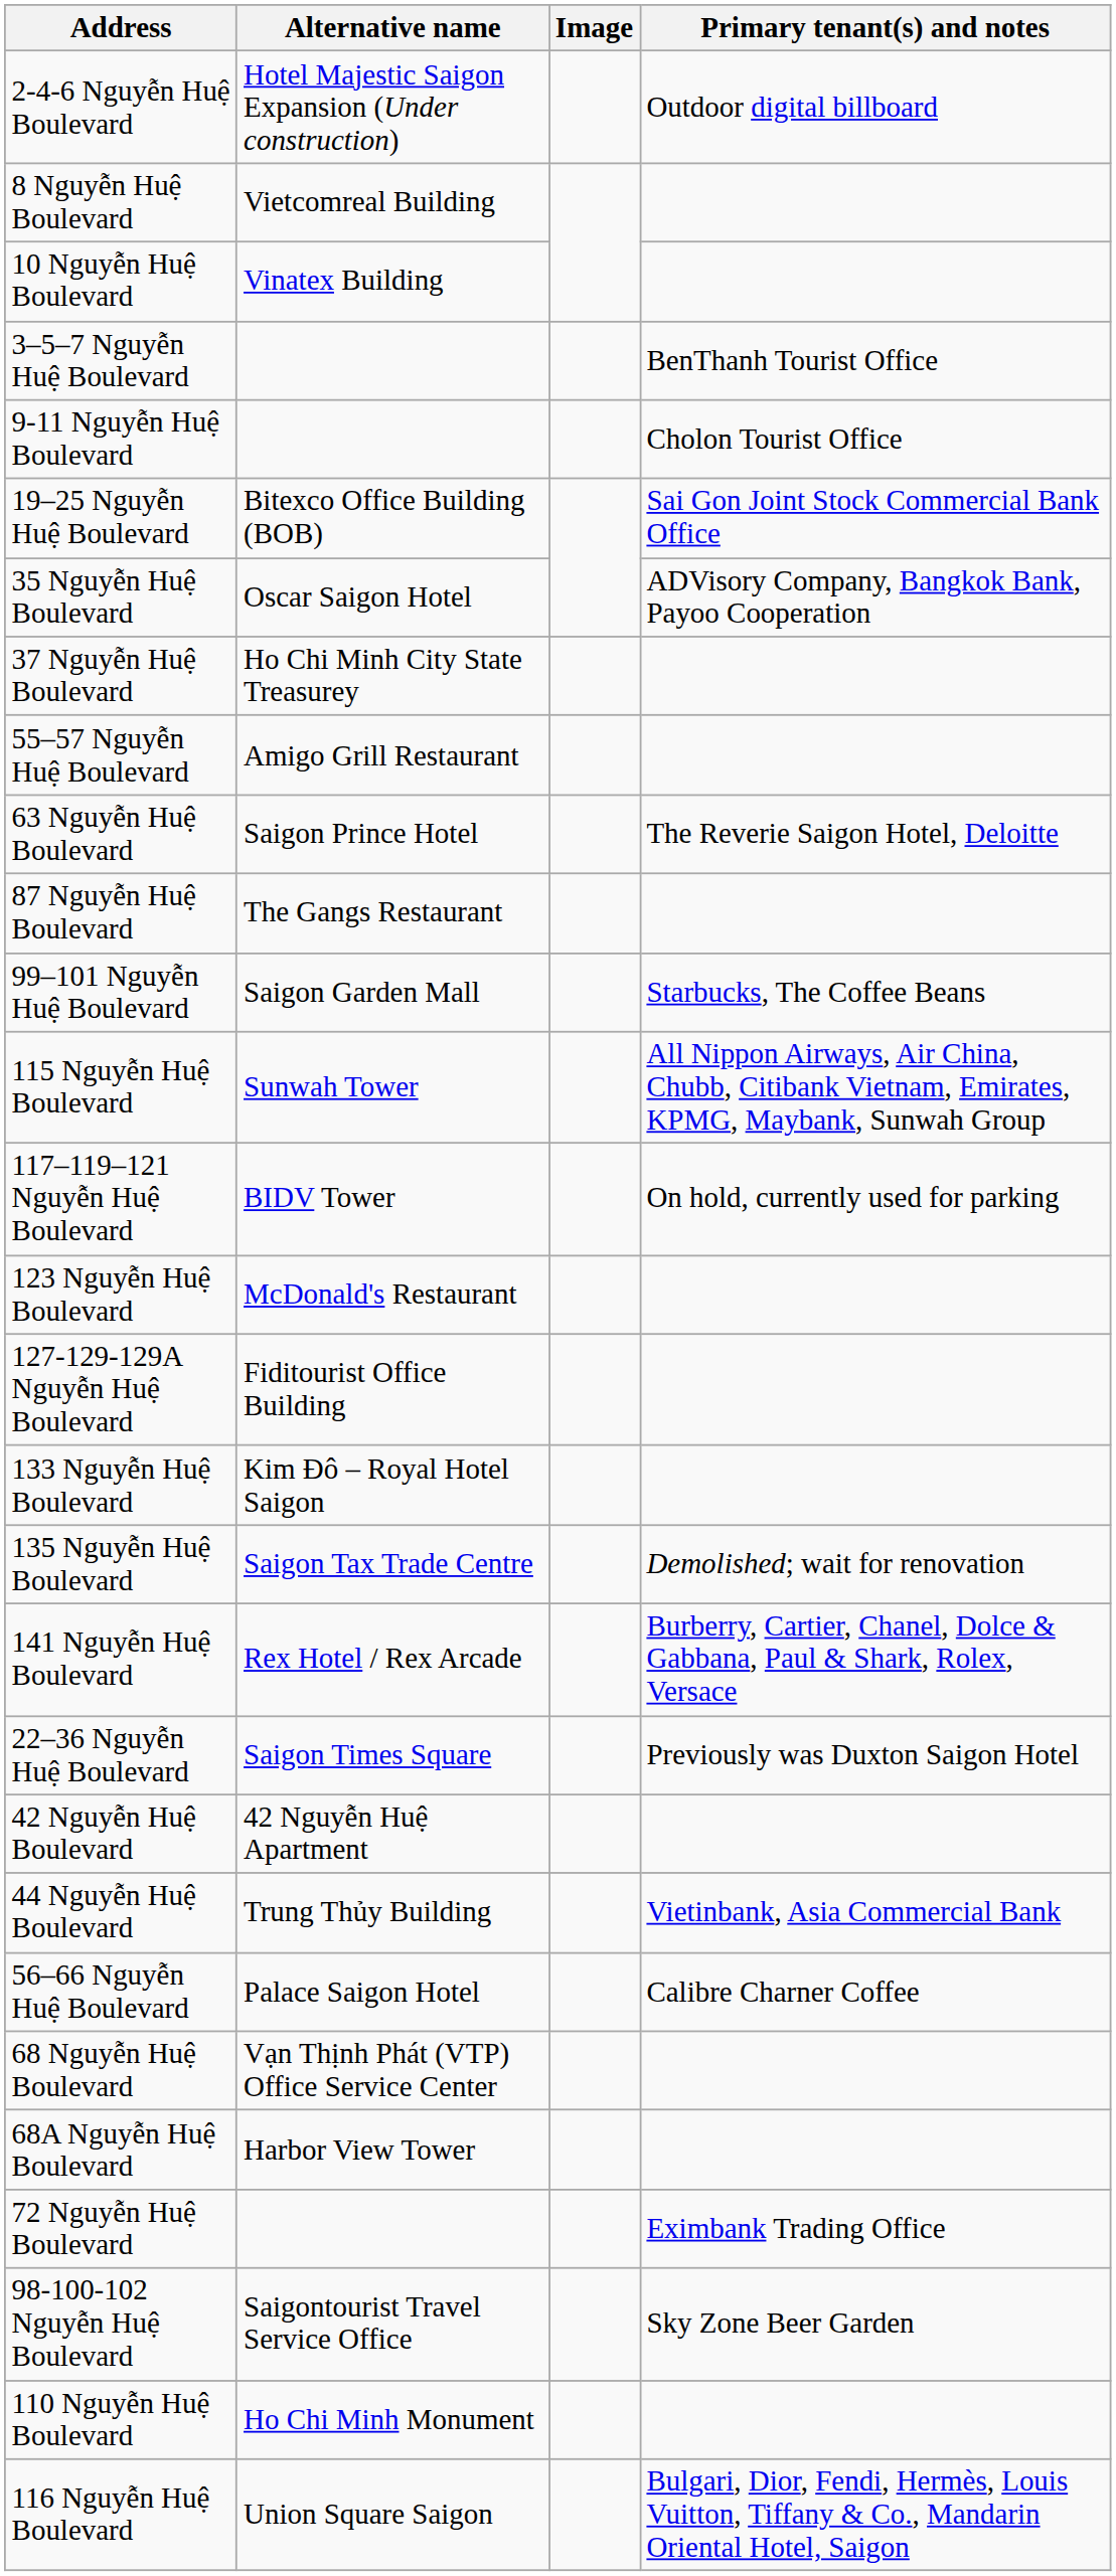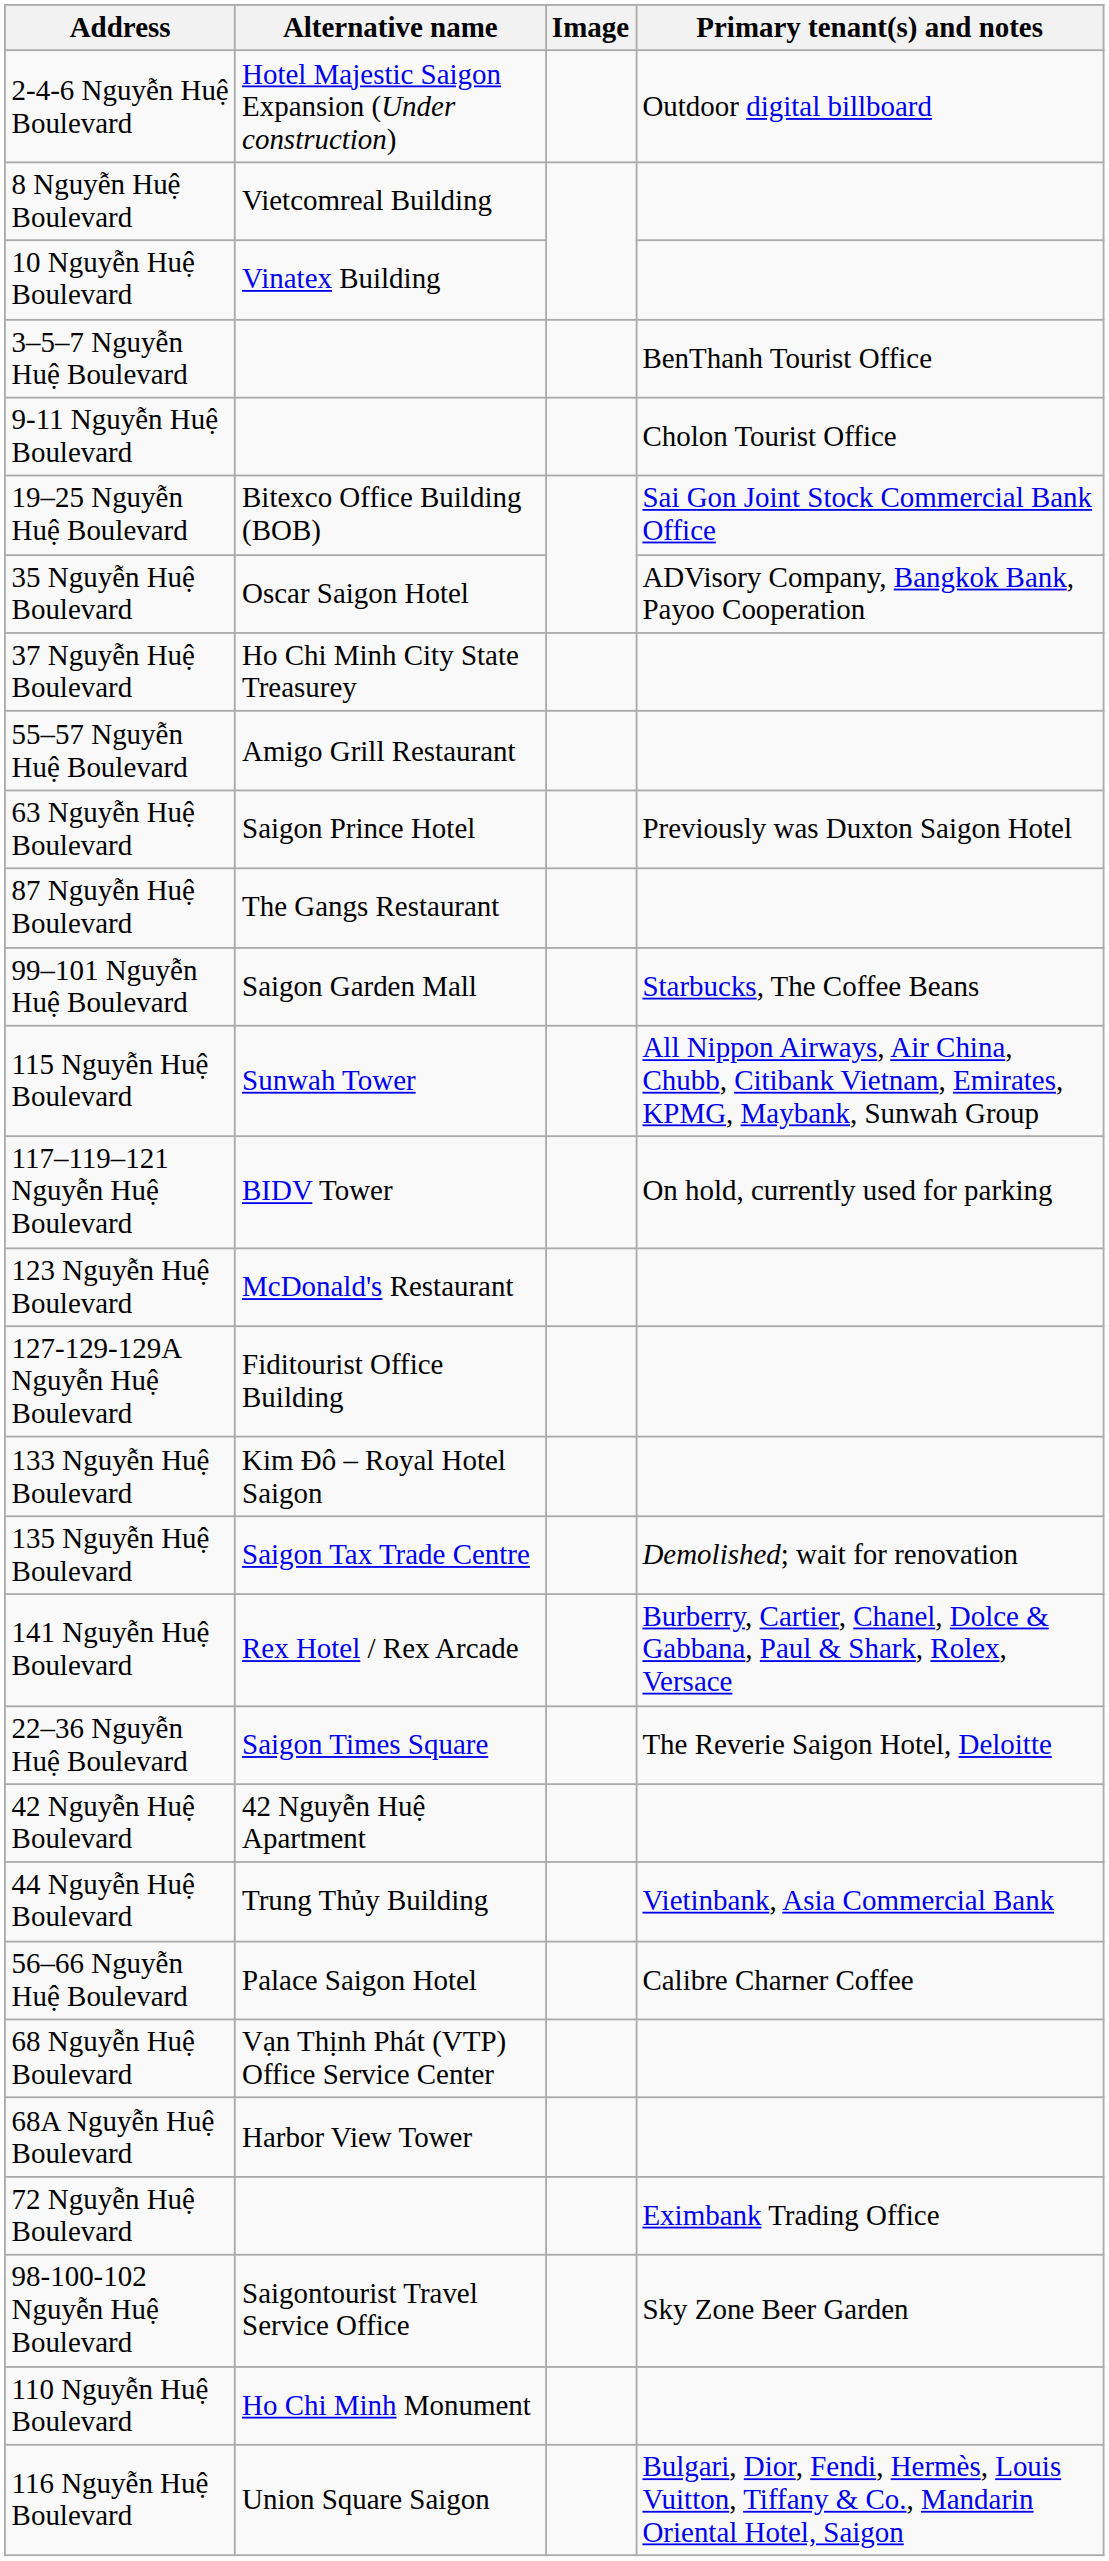 <table class="wikitable">
 <tr>
 <th>Address</th>
 <th>Alternative name</th>
 <th>Image</th>
 <th>Primary tenant(s) and notes</th>
 </tr>
 <tr>
 <td>2-4-6 Nguyễn Huệ Boulevard</td>
 <td><a href='#'>Hotel Majestic Saigon</a> Expansion (<em>Under construction</em>)</td>
 <td></td>
 <td>Outdoor <a href='#'>digital billboard</a></td>
 </tr>
 <tr>
 <td>8 Nguyễn Huệ Boulevard</td>
 <td>Vietcomreal Building</td>
 <td rowspan="2"></td>
 <td></td>
 </tr>
 <tr>
 <td>10 Nguyễn Huệ Boulevard</td>
 <td><a href='#'>Vinatex</a> Building</td>
 <td></td>
 </tr>
 <tr>
 <td>3–5–7 Nguyễn Huệ Boulevard</td>
 <td></td>
 <td></td>
 <td>BenThanh Tourist Office</td>
 </tr>
 <tr>
 <td>9-11 Nguyễn Huệ Boulevard</td>
 <td></td>
 <td></td>
 <td>Cholon Tourist Office</td>
 </tr>
 <tr>
 <td>19–25 Nguyễn Huệ Boulevard</td>
 <td>Bitexco Office Building (BOB)</td>
 <td rowspan="2"></td>
 <td><a href='#'>Sai Gon Joint Stock Commercial Bank Office</a></td>
 </tr>
 <tr>
 <td>35 Nguyễn Huệ Boulevard</td>
 <td>Oscar Saigon Hotel</td>
 <td>ADVisory Company, <a href='#'>Bangkok Bank</a>, Payoo Cooperation</td>
 </tr>
 <tr>
 <td>37 Nguyễn Huệ Boulevard</td>
 <td>Ho Chi Minh City State Treasurey</td>
 <td><br></td>
 <td></td>
 </tr>
 <tr>
 <td>55–57 Nguyễn Huệ Boulevard</td>
 <td>Amigo Grill Restaurant</td>
 <td></td>
 <td></td>
 </tr>
 <tr>
 <td>63 Nguyễn Huệ Boulevard</td>
 <td>Saigon Prince Hotel</td>
 <td></td>
-<td>The Reverie Saigon Hotel, <a href='#'>Deloitte</a></td>
+<td>Previously was Duxton Saigon Hotel</td>
 </tr>
 <tr>
 <td>87 Nguyễn Huệ Boulevard</td>
 <td>The Gangs Restaurant</td>
 <td></td>
 <td></td>
 </tr>
 <tr>
 <td>99–101 Nguyễn Huệ Boulevard</td>
 <td>Saigon Garden Mall</td>
 <td><br></td>
 <td><a href='#'>Starbucks</a>, The Coffee Beans</td>
 </tr>
 <tr>
 <td>115 Nguyễn Huệ Boulevard</td>
 <td><a href='#'>Sunwah Tower</a></td>
 <td></td>
 <td><a href='#'>All Nippon Airways</a>, <a href='#'>Air China</a>, <a href='#'>Chubb</a>, <a href='#'>Citibank Vietnam</a>,  <a href='#'>Emirates</a>, <a href='#'>KPMG</a>, <a href='#'>Maybank</a>, Sunwah Group</td>
 </tr>
 <tr>
 <td>117–119–121 Nguyễn Huệ Boulevard</td>
 <td><a href='#'>BIDV</a> Tower</td>
 <td></td>
 <td>On hold, currently used for parking</td>
 </tr>
 <tr>
 <td>123 Nguyễn Huệ Boulevard</td>
 <td><a href='#'>McDonald's</a> Restaurant</td>
 <td></td>
 <td></td>
 </tr>
 <tr>
 <td>127-129-129A Nguyễn Huệ Boulevard</td>
 <td>Fiditourist Office Building</td>
 <td></td>
 <td></td>
 </tr>
 <tr>
 <td>133 Nguyễn Huệ Boulevard</td>
 <td>Kim Đô – Royal Hotel Saigon</td>
 <td><br></td>
 <td></td>
 </tr>
 <tr>
 <td>135 Nguyễn Huệ Boulevard</td>
 <td><a href='#'>Saigon Tax Trade Centre</a></td>
 <td><br></td>
 <td><em>Demolished</em>; wait for renovation</td>
 </tr>
 <tr>
 <td>141 Nguyễn Huệ Boulevard</td>
 <td><a href='#'>Rex Hotel</a> / Rex Arcade</td>
 <td><br></td>
 <td><a href='#'>Burberry</a>, <a href='#'>Cartier</a>, <a href='#'>Chanel</a>, <a href='#'>Dolce & Gabbana</a>, <a href='#'>Paul & Shark</a>, <a href='#'>Rolex</a>, <a href='#'>Versace</a></td>
 </tr>
 <tr>
 <td>22–36 Nguyễn Huệ Boulevard</td>
 <td><a href='#'>Saigon Times Square</a></td>
 <td><br></td>
-<td>Previously was Duxton Saigon Hotel</td>
+<td>The Reverie Saigon Hotel, <a href='#'>Deloitte</a></td>
 </tr>
 <tr>
 <td>42 Nguyễn Huệ Boulevard</td>
 <td>42 Nguyễn Huệ Apartment</td>
 <td><br></td>
 <td></td>
 </tr>
 <tr>
 <td>44 Nguyễn Huệ Boulevard</td>
 <td>Trung Thủy Building</td>
 <td></td>
 <td><a href='#'>Vietinbank</a>, <a href='#'>Asia Commercial Bank</a></td>
 </tr>
 <tr>
 <td>56–66 Nguyễn Huệ Boulevard</td>
 <td>Palace Saigon Hotel</td>
 <td></td>
 <td>Calibre Charner Coffee</td>
 </tr>
 <tr>
 <td>68 Nguyễn Huệ Boulevard</td>
 <td>Vạn Thịnh Phát (VTP) Office Service Center</td>
 <td></td>
 <td></td>
 </tr>
 <tr>
 <td>68A Nguyễn Huệ Boulevard</td>
 <td>Harbor View Tower</td>
 <td></td>
 <td></td>
 </tr>
 <tr>
 <td>72 Nguyễn Huệ Boulevard</td>
 <td></td>
 <td></td>
 <td><a href='#'>Eximbank</a> Trading Office</td>
 </tr>
 <tr>
 <td>98-100-102 Nguyễn Huệ Boulevard</td>
 <td>Saigontourist Travel Service Office</td>
 <td></td>
 <td>Sky Zone Beer Garden</td>
 </tr>
 <tr>
 <td>110 Nguyễn Huệ Boulevard</td>
 <td><a href='#'>Ho Chi Minh</a> Monument</td>
 <td><br></td>
 <td></td>
 </tr>
 <tr>
 <td>116 Nguyễn Huệ Boulevard</td>
 <td>Union Square Saigon</td>
 <td></td>
 <td><a href='#'>Bulgari</a>, <a href='#'>Dior</a>, <a href='#'>Fendi</a>, <a href='#'>Hermès</a>, <a href='#'>Louis Vuitton</a>, <a href='#'>Tiffany & Co.</a>, <a href='#'>Mandarin Oriental Hotel, Saigon</a></td>
 </tr>
 </table>
